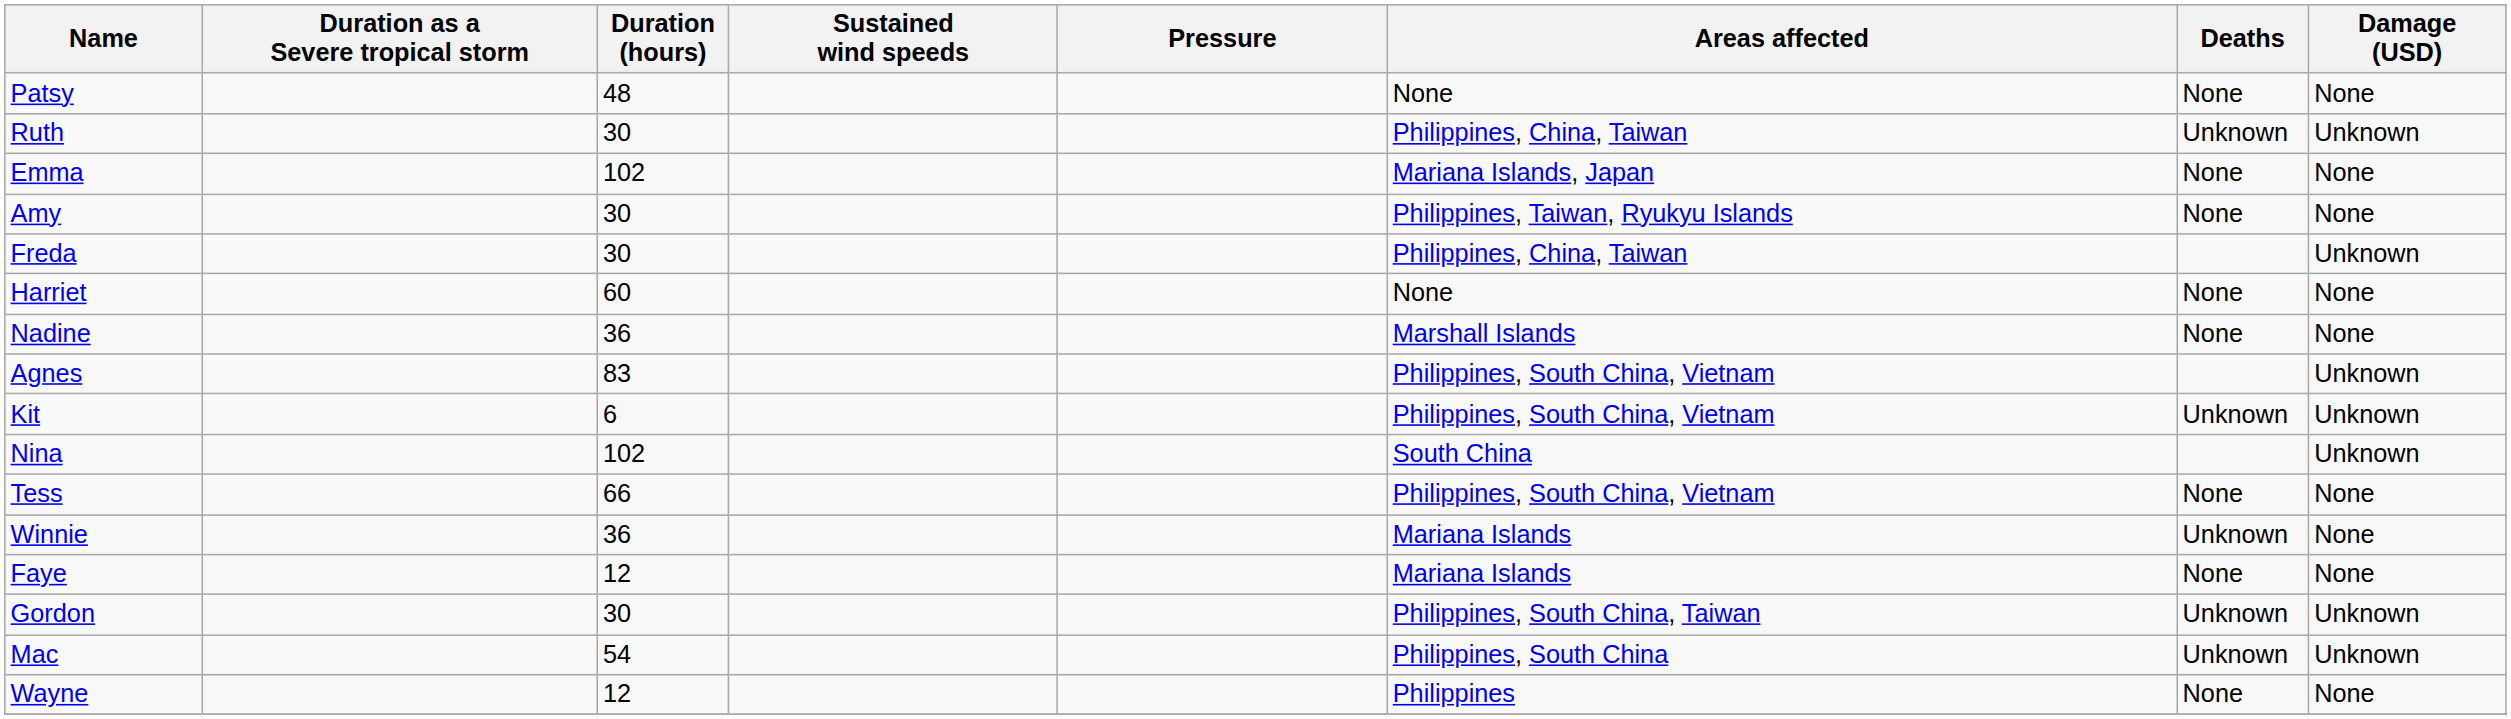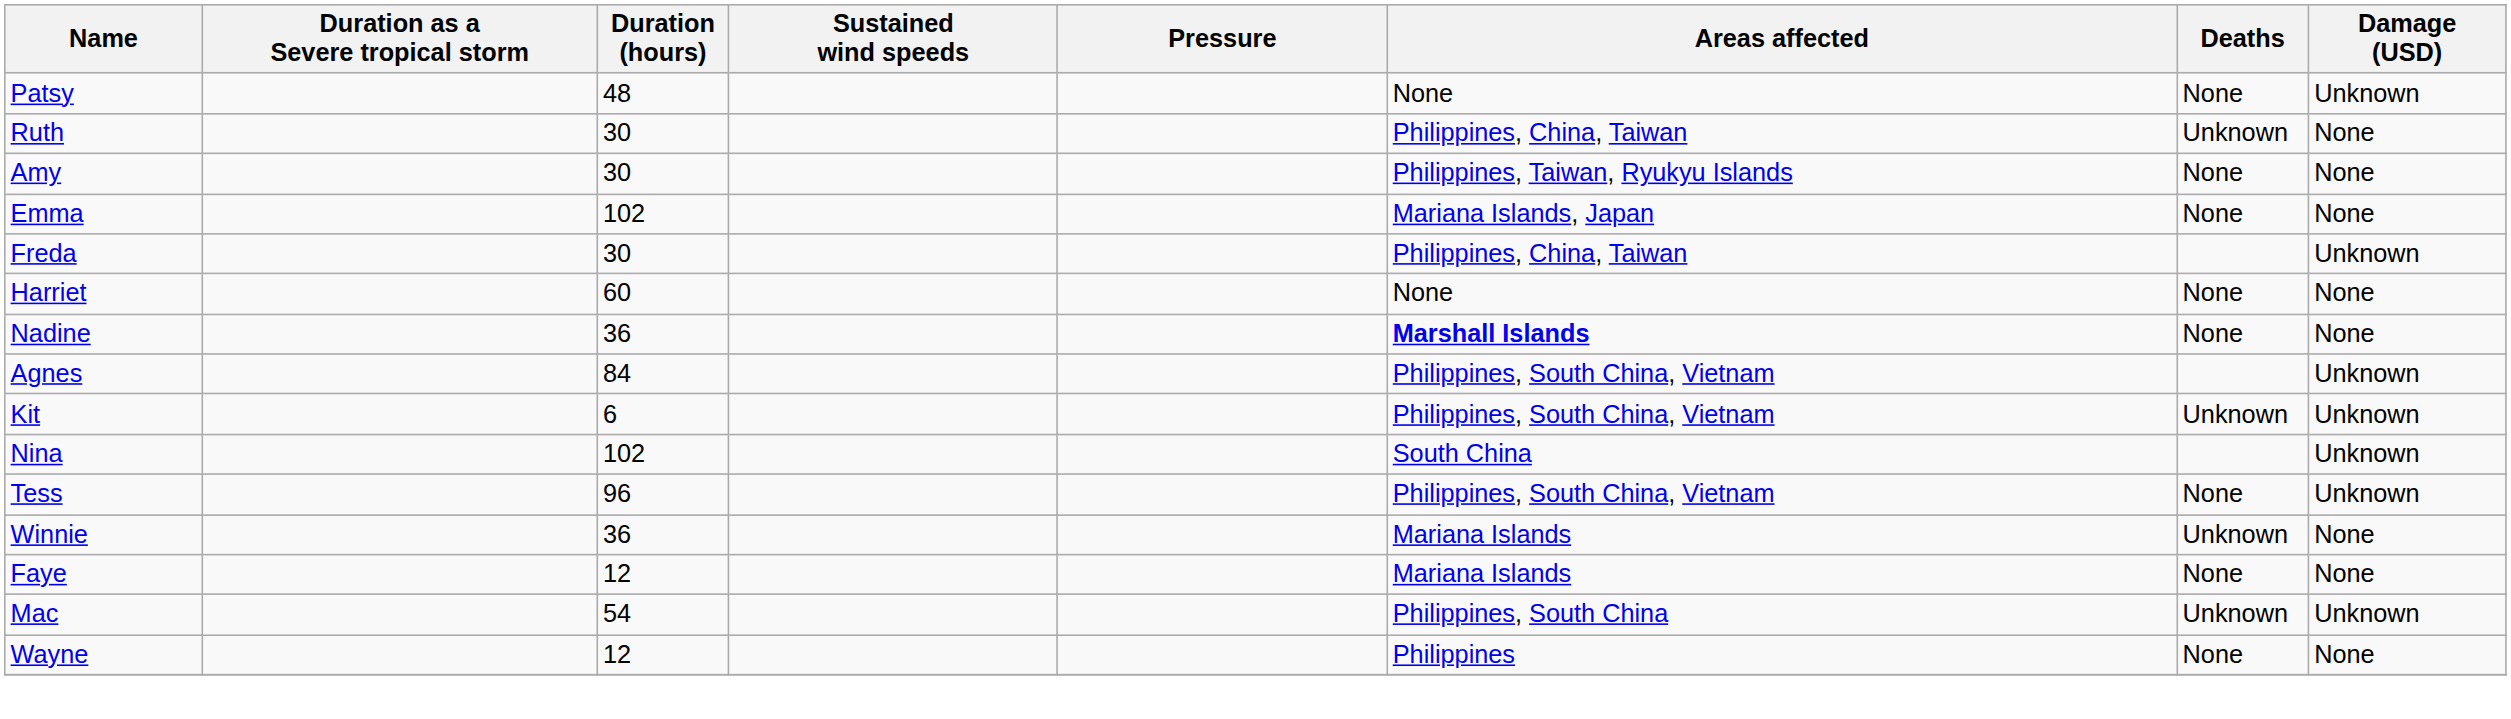 <table class="wikitable sortable" width="100%">
 <tr>
 <th scope="col" width="7.5%">Name</th>
 <th scope="col" width="15%">Duration as a<br>Severe tropical storm</th>
 <th scope="col" width="5%">Duration<br>(hours)</th>
 <th scope="col" width="12.5%">Sustained<br>wind speeds</th>
 <th scope="col" width="12.5%">Pressure</th>
 <th scope="col" width="30%" class="unsortable">Areas affected</th>
 <th scope="col" width="5%">Deaths</th>
 <th scope="col" width="7.5%">Damage<br>(USD)</th>
 </tr>
 <tr>
 <td><a href='#'>Patsy</a></td>
 <td></td>
 <td>48</td>
 <td></td>
 <td></td>
 <td>None</td>
 <td>None</td>
-<td>None</td>
+<td>Unknown</td>
 </tr>
 <tr>
 <td><a href='#'>Ruth</a></td>
 <td></td>
 <td>30</td>
 <td></td>
 <td></td>
 <td><a href='#'>Philippines</a>, <a href='#'>China</a>, <a href='#'>Taiwan</a></td>
 <td>Unknown</td>
-<td>Unknown</td>
-</tr>
-<tr>
-<td><a href='#'>Emma</a></td>
-<td></td>
-<td>102</td>
-<td></td>
-<td></td>
-<td><a href='#'>Mariana Islands</a>, <a href='#'>Japan</a></td>
-<td>None</td>
 <td>None</td>
 </tr>
 <tr>
 <td><a href='#'>Amy</a></td>
 <td></td>
 <td>30</td>
 <td></td>
 <td></td>
 <td><a href='#'>Philippines</a>, <a href='#'>Taiwan</a>, <a href='#'>Ryukyu Islands</a></td>
+<td>None</td>
+<td>None</td>
+</tr>
+<tr>
+<td><a href='#'>Emma</a></td>
+<td></td>
+<td>102</td>
+<td></td>
+<td></td>
+<td><a href='#'>Mariana Islands</a>, <a href='#'>Japan</a></td>
 <td>None</td>
 <td>None</td>
 </tr>
 <tr>
 <td><a href='#'>Freda</a></td>
 <td></td>
 <td>30</td>
 <td></td>
 <td></td>
 <td><a href='#'>Philippines</a>, <a href='#'>China</a>, <a href='#'>Taiwan</a></td>
 <td></td>
 <td>Unknown</td>
 </tr>
 <tr>
 <td><a href='#'>Harriet</a></td>
 <td></td>
 <td>60</td>
 <td></td>
 <td></td>
 <td>None</td>
 <td>None</td>
 <td>None</td>
 </tr>
 <tr>
 <td><a href='#'>Nadine</a></td>
 <td></td>
 <td>36</td>
 <td></td>
 <td></td>
-<td><a href='#'>Marshall Islands</a></td>
+<td><strong><a href='#'>Marshall Islands</a></strong></td>
 <td>None</td>
 <td>None</td>
 </tr>
 <tr>
 <td><a href='#'>Agnes</a></td>
 <td></td>
-<td>83</td>
+<td>84</td>
 <td></td>
 <td></td>
 <td><a href='#'>Philippines</a>, <a href='#'>South China</a>, <a href='#'>Vietnam</a></td>
 <td></td>
 <td>Unknown</td>
 </tr>
 <tr>
 <td><a href='#'>Kit</a></td>
 <td></td>
 <td>6</td>
 <td></td>
 <td></td>
 <td><a href='#'>Philippines</a>, <a href='#'>South China</a>, <a href='#'>Vietnam</a></td>
 <td>Unknown</td>
 <td>Unknown</td>
 </tr>
 <tr>
 <td><a href='#'>Nina</a></td>
 <td></td>
 <td>102</td>
 <td></td>
 <td></td>
 <td><a href='#'>South China</a></td>
 <td></td>
 <td>Unknown</td>
 </tr>
 <tr>
 <td><a href='#'>Tess</a></td>
 <td></td>
-<td>66</td>
+<td>96</td>
 <td></td>
 <td></td>
 <td><a href='#'>Philippines</a>, <a href='#'>South China</a>, <a href='#'>Vietnam</a></td>
 <td>None</td>
-<td>None</td>
+<td>Unknown</td>
 </tr>
 <tr>
 <td><a href='#'>Winnie</a></td>
 <td></td>
 <td>36</td>
 <td></td>
 <td></td>
 <td><a href='#'>Mariana Islands</a></td>
 <td>Unknown</td>
 <td>None</td>
 </tr>
 <tr>
 <td><a href='#'>Faye</a></td>
 <td></td>
 <td>12</td>
 <td></td>
 <td></td>
 <td><a href='#'>Mariana Islands</a></td>
 <td>None</td>
 <td>None</td>
-</tr>
-<tr>
-<td><a href='#'>Gordon</a></td>
-<td></td>
-<td>30</td>
-<td></td>
-<td></td>
-<td><a href='#'>Philippines</a>, <a href='#'>South China</a>, <a href='#'>Taiwan</a></td>
-<td>Unknown</td>
-<td>Unknown</td>
 </tr>
 <tr>
 <td><a href='#'>Mac</a></td>
 <td></td>
 <td>54</td>
 <td></td>
 <td></td>
 <td><a href='#'>Philippines</a>, <a href='#'>South China</a></td>
 <td>Unknown</td>
 <td>Unknown</td>
 </tr>
 <tr>
 <td><a href='#'>Wayne</a></td>
 <td></td>
 <td>12</td>
 <td></td>
 <td></td>
 <td><a href='#'>Philippines</a></td>
 <td>None</td>
 <td>None</td>
 </tr>
 <tr>
 </tr>
 </table>
